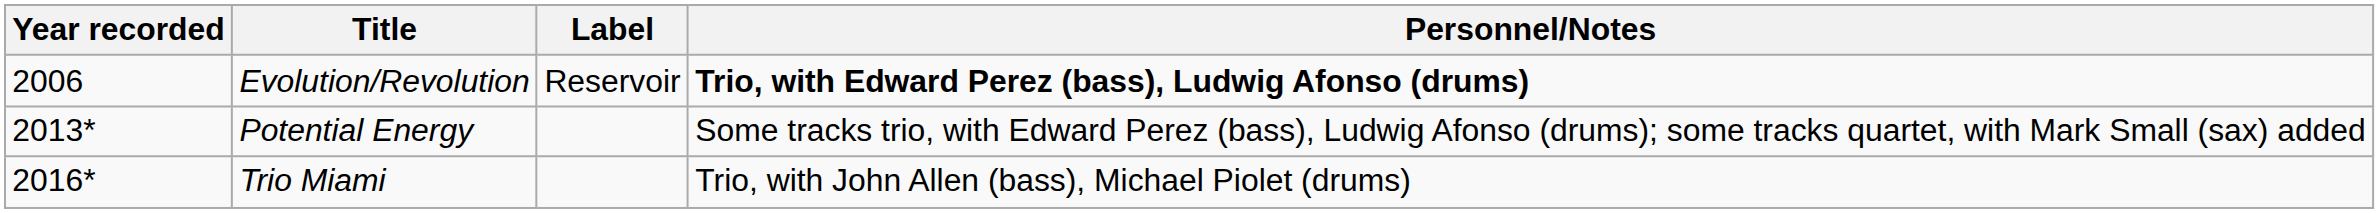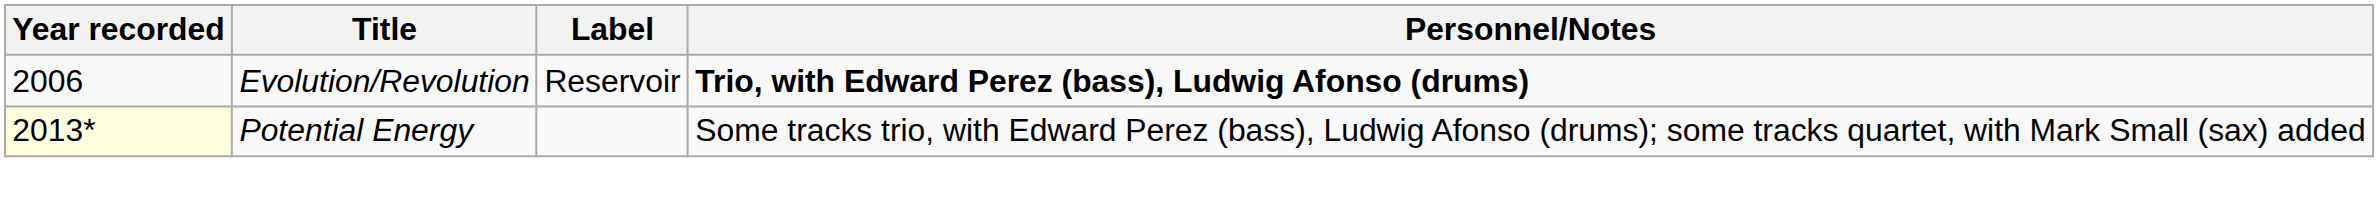 <table class="wikitable sortable">
 <tr>
 <th>Year recorded</th>
 <th>Title</th>
 <th>Label</th>
 <th>Personnel/Notes</th>
 </tr>
 <tr>
 <td>2006</td>
 <td><em>Evolution/Revolution</em></td>
 <td>Reservoir</td>
 <td><strong>Trio, with Edward Perez (bass), Ludwig Afonso (drums)</strong></td>
 </tr>
 <tr>
-<td>2013*</td>
+<td style="background: lightyellow;">2013*</td>
 <td><em>Potential Energy</em></td>
 <td></td>
 <td>Some tracks trio, with Edward Perez (bass), Ludwig Afonso (drums); some tracks quartet, with Mark Small (sax) added</td>
 </tr>
-<tr>
-<td>2016*</td>
-<td><em>Trio Miami</em></td>
-<td></td>
-<td>Trio, with John Allen (bass), Michael Piolet (drums)</td>
-</tr>
 </table>
